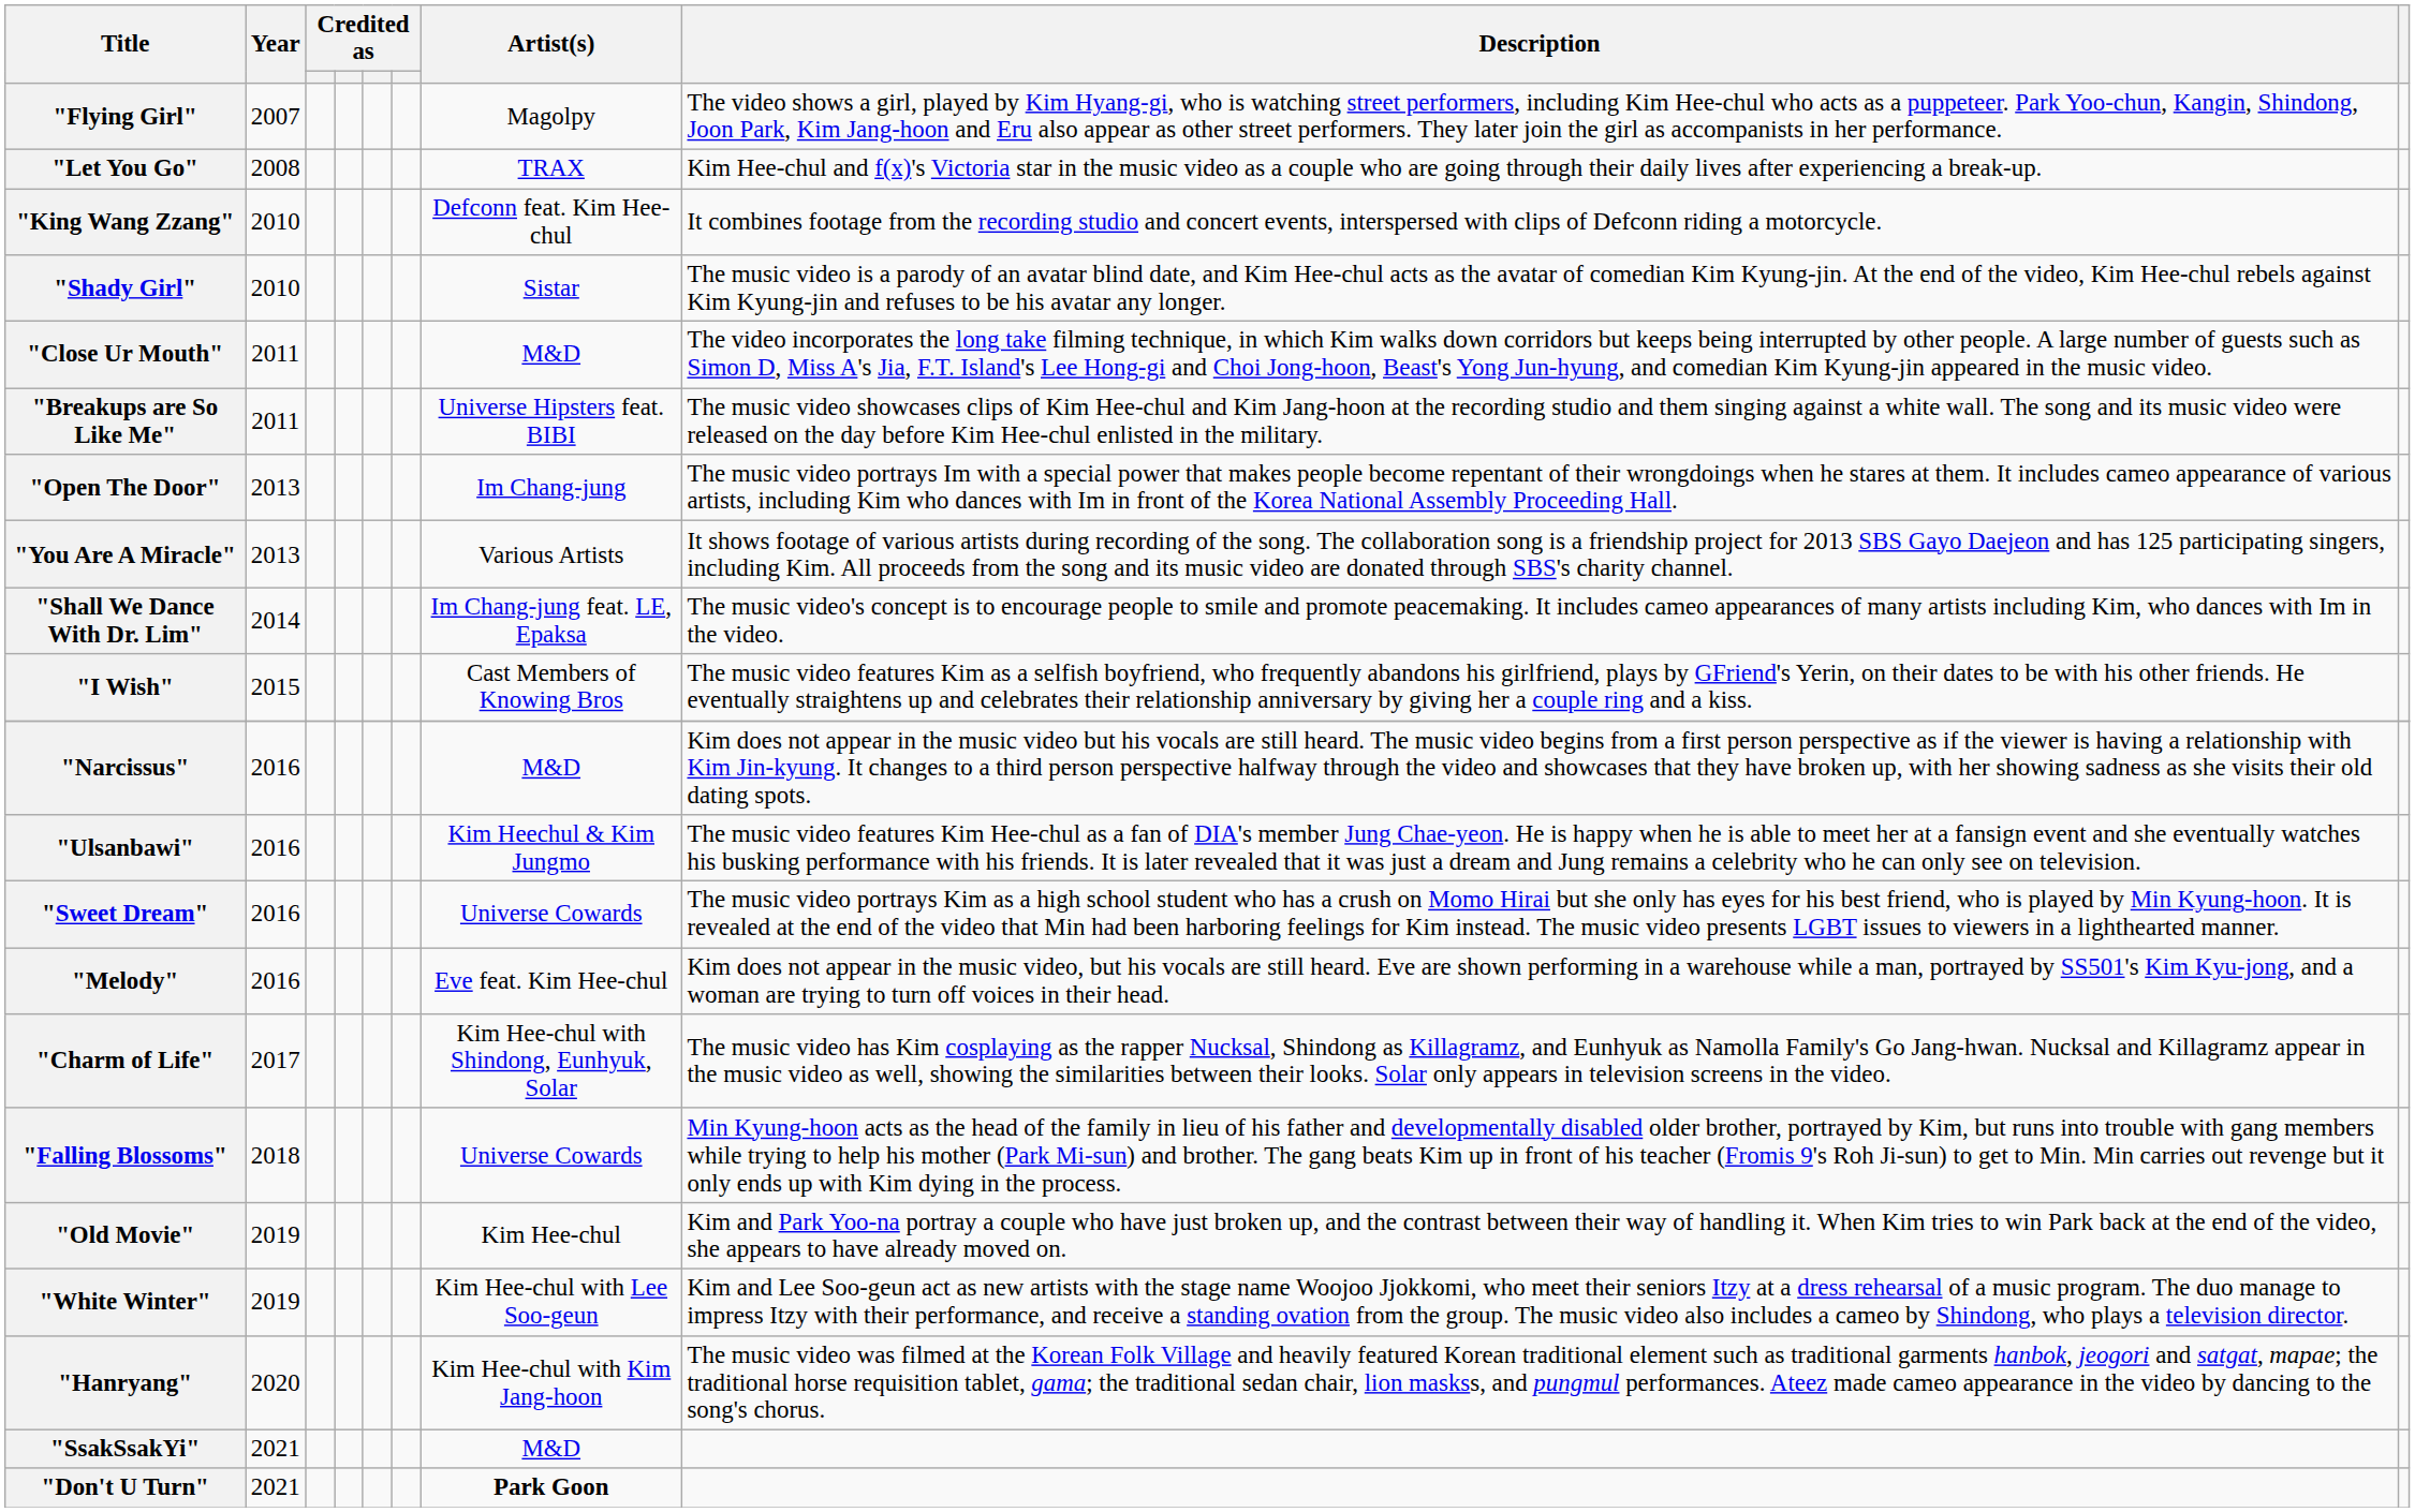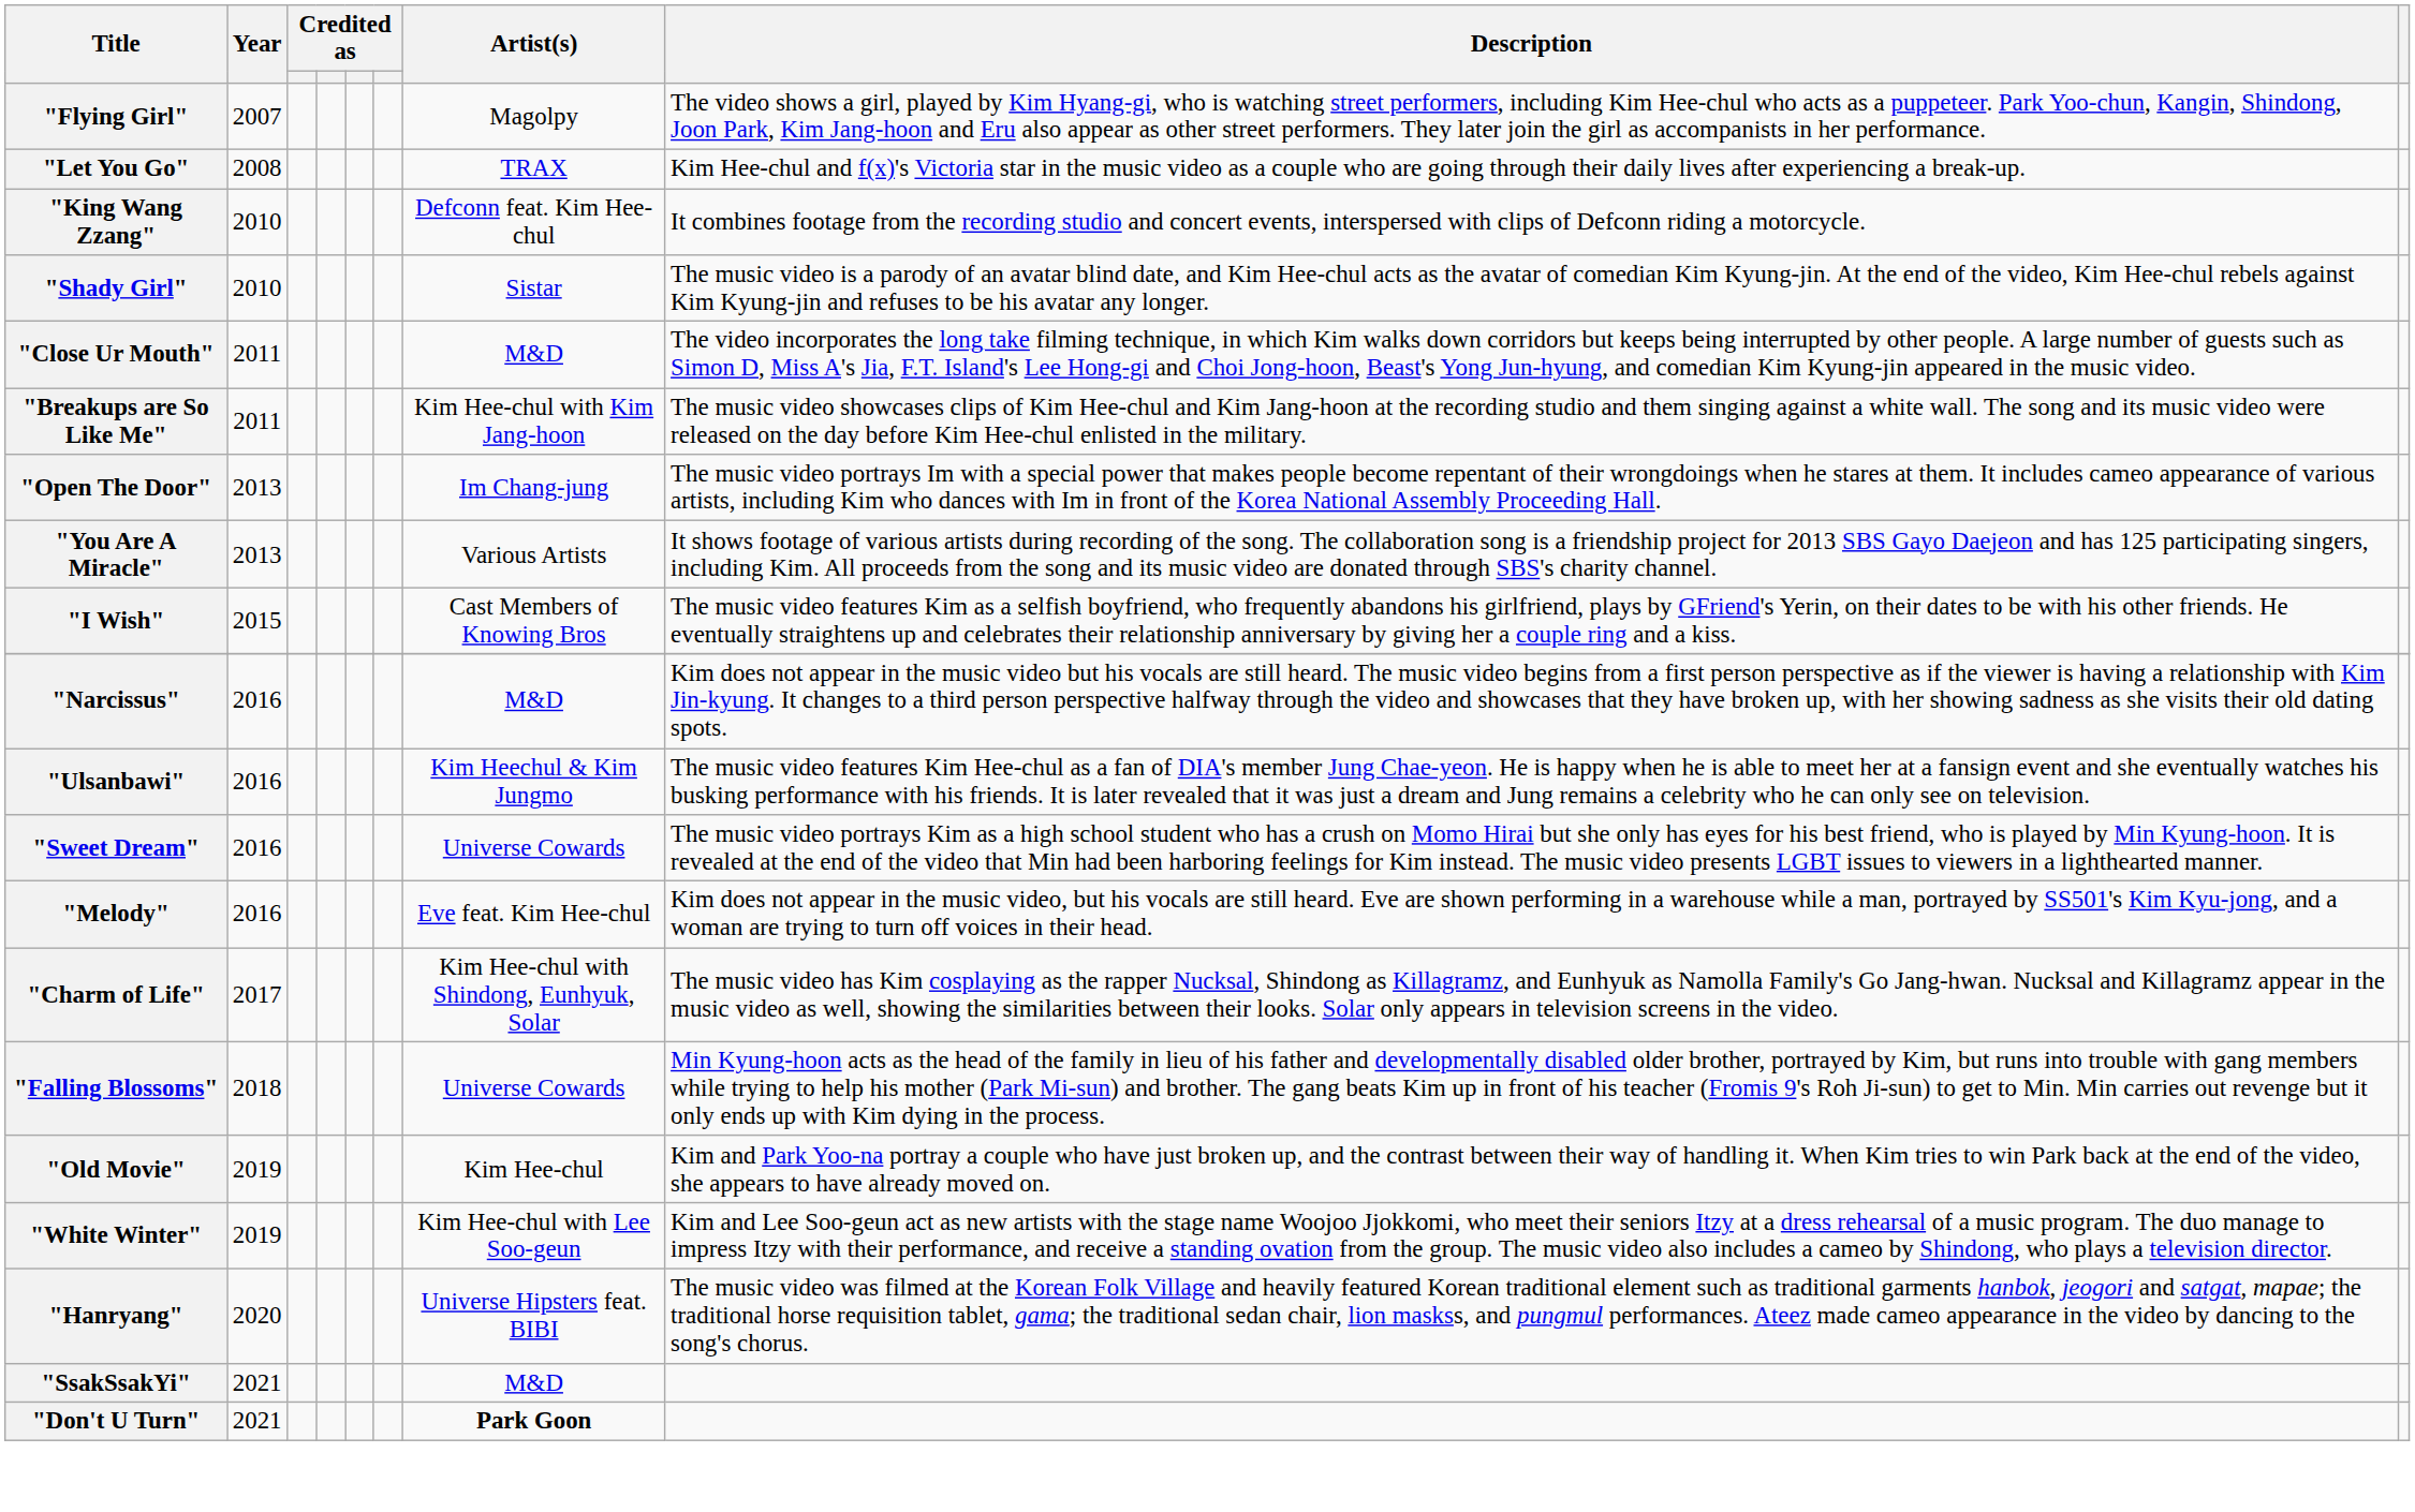 <table class="wikitable sortable plainrowheaders" style="text-align: center;">
 <tr>
 <th scope="col" rowspan="2">Title</th>
 <th scope="col" rowspan="2">Year</th>
 <th scope="col" colspan="4">Credited as</th>
 <th scope="col" rowspan="2">Artist(s)</th>
 <th scope="col" class="unsortable" rowspan="2">Description</th>
 <th scope="col" class="unsortable" rowspan="2"></th>
 </tr>
 <tr>
 <th scope="col"></th>
 <th scope="col"></th>
 <th scope="col"></th>
 <th scope="col"></th>
 </tr>
 <tr>
 <th scope="row">"Flying Girl"</th>
 <td>2007</td>
 <td></td>
 <td></td>
 <td></td>
 <td></td>
 <td>Magolpy</td>
 <td style="text-align:left;">The video shows a girl, played by <a href='#'>Kim Hyang-gi</a>, who is watching <a href='#'>street performers</a>, including Kim Hee-chul who acts as a <a href='#'>puppeteer</a>. <a href='#'>Park Yoo-chun</a>, <a href='#'>Kangin</a>, <a href='#'>Shindong</a>, <a href='#'>Joon Park</a>, <a href='#'>Kim Jang-hoon</a> and <a href='#'>Eru</a> also appear as other street performers. They later join the girl as accompanists in her performance.</td>
 <td style="text-align:center;"></td>
 </tr>
 <tr>
 <th scope="row">"Let You Go"</th>
 <td>2008</td>
 <td></td>
 <td></td>
 <td></td>
 <td></td>
 <td><a href='#'>TRAX</a></td>
 <td style="text-align:left;">Kim Hee-chul and <a href='#'>f(x)</a>'s <a href='#'>Victoria</a> star in the music video as a couple who are going through their daily lives after experiencing a break-up.</td>
 <td style="text-align:center;"></td>
 </tr>
 <tr>
 <th scope="row">"King Wang Zzang"</th>
 <td>2010</td>
 <td></td>
 <td></td>
 <td></td>
 <td></td>
 <td><a href='#'>Defconn</a> feat. Kim Hee-chul</td>
 <td style="text-align:left;">It combines footage from the <a href='#'>recording studio</a> and concert events, interspersed with clips of Defconn riding a motorcycle.</td>
 <td style="text-align:center;"></td>
 </tr>
 <tr>
 <th scope="row">"<a href='#'>Shady Girl</a>"</th>
 <td>2010</td>
 <td></td>
 <td></td>
 <td></td>
 <td></td>
 <td><a href='#'>Sistar</a></td>
 <td style="text-align:left;">The music video is a parody of an avatar blind date, and Kim Hee-chul acts as the avatar of comedian Kim Kyung-jin. At the end of the video, Kim Hee-chul rebels against Kim Kyung-jin and refuses to be his avatar any longer.</td>
 <td style="text-align:center;"></td>
 </tr>
 <tr>
 <th scope="row">"Close Ur Mouth"</th>
 <td>2011</td>
 <td></td>
 <td></td>
 <td></td>
 <td></td>
 <td><a href='#'>M&D</a></td>
 <td style="text-align:left;">The video incorporates the <a href='#'>long take</a> filming technique, in which Kim walks down corridors but keeps being interrupted by other people. A large number of guests such as <a href='#'>Simon D</a>, <a href='#'>Miss A</a>'s <a href='#'>Jia</a>, <a href='#'>F.T. Island</a>'s <a href='#'>Lee Hong-gi</a> and <a href='#'>Choi Jong-hoon</a>, <a href='#'>Beast</a>'s <a href='#'>Yong Jun-hyung</a>, and comedian Kim Kyung-jin appeared in the music video.</td>
 <td style="text-align:center;"></td>
 </tr>
 <tr>
 <th scope="row">"Breakups are So Like Me"</th>
 <td>2011</td>
 <td></td>
 <td></td>
 <td></td>
 <td></td>
-<td><a href='#'>Universe Hipsters</a> feat. <a href='#'>BIBI</a></td>
+<td>Kim Hee-chul with <a href='#'>Kim Jang-hoon</a></td>
 <td style="text-align:left;">The music video showcases clips of Kim Hee-chul and Kim Jang-hoon at the recording studio and them singing against a white wall. The song and its music video were released on the day before Kim Hee-chul enlisted in the military.</td>
 <td style="text-align:center;"></td>
 </tr>
 <tr>
 <th scope="row">"Open The Door"</th>
 <td>2013</td>
 <td></td>
 <td></td>
 <td></td>
 <td></td>
 <td><a href='#'>Im Chang-jung</a></td>
 <td style="text-align:left;">The music video portrays Im with a special power that makes people become repentant of their wrongdoings when he stares at them. It includes cameo appearance of various artists, including Kim who dances with Im in front of the <a href='#'>Korea National Assembly Proceeding Hall</a>.</td>
 <td style="text-align:center;"></td>
 </tr>
 <tr>
 <th scope="row">"You Are A Miracle"</th>
 <td>2013</td>
 <td></td>
 <td></td>
 <td></td>
 <td></td>
 <td>Various Artists</td>
 <td style="text-align:left;">It shows footage of various artists during recording of the song. The collaboration song is a friendship project for 2013 <a href='#'>SBS Gayo Daejeon</a> and has 125 participating singers, including Kim. All proceeds from the song and its music video are donated through <a href='#'>SBS</a>'s charity channel.</td>
-<td style="text-align:center;"></td>
-</tr>
-<tr>
-<th scope="row">"Shall We Dance With Dr. Lim"</th>
-<td>2014</td>
-<td></td>
-<td></td>
-<td></td>
-<td></td>
-<td><a href='#'>Im Chang-jung</a> feat. <a href='#'>LE</a>, <a href='#'>Epaksa</a></td>
-<td style="text-align:left;">The music video's concept is to encourage people to smile and promote peacemaking. It includes cameo appearances of many artists including Kim, who dances with Im in the video.</td>
 <td style="text-align:center;"></td>
 </tr>
 <tr>
 <th scope="row">"I Wish"</th>
 <td>2015</td>
 <td></td>
 <td></td>
 <td></td>
 <td></td>
 <td>Cast Members of <a href='#'>Knowing Bros</a></td>
 <td style="text-align:left;">The music video features Kim as a selfish boyfriend, who frequently abandons his girlfriend, plays by <a href='#'>GFriend</a>'s Yerin, on their dates to be with his other friends. He eventually straightens up and celebrates their relationship anniversary by giving her a <a href='#'>couple ring</a> and a kiss.</td>
 <td style="text-align:center;"></td>
 </tr>
 <tr>
 </tr>
 <tr>
 <th scope="row">"Narcissus"</th>
 <td>2016</td>
 <td></td>
 <td></td>
 <td></td>
 <td></td>
 <td><a href='#'>M&D</a></td>
 <td style="text-align:left;">Kim does not appear in the music video but his vocals are still heard. The music video begins from a first person perspective as if the viewer is having a relationship with <a href='#'>Kim Jin-kyung</a>. It changes to a third person perspective halfway through the video and showcases that they have broken up, with her showing sadness as she visits their old dating spots.</td>
 <td style="text-align:center;"></td>
 </tr>
 <tr>
 <th scope="row">"Ulsanbawi"</th>
 <td>2016</td>
 <td></td>
 <td></td>
 <td></td>
 <td></td>
 <td><a href='#'>Kim Heechul & Kim Jungmo</a></td>
 <td style="text-align:left;">The music video features Kim Hee-chul as a fan of <a href='#'>DIA</a>'s member <a href='#'>Jung Chae-yeon</a>. He is happy when he is able to meet her at a fansign event and she eventually watches his busking performance with his friends. It is later revealed that it was just a dream and Jung remains a celebrity who he can only see on television.</td>
 <td style="text-align:center;"></td>
 </tr>
 <tr>
 <th scope="row">"<a href='#'>Sweet Dream</a>"</th>
 <td>2016</td>
 <td></td>
 <td></td>
 <td></td>
 <td></td>
 <td><a href='#'>Universe Cowards</a></td>
 <td style="text-align:left;">The music video portrays Kim as a high school student who has a crush on <a href='#'>Momo Hirai</a> but she only has eyes for his best friend, who is played by <a href='#'>Min Kyung-hoon</a>. It is revealed at the end of the video that Min had been harboring feelings for Kim instead. The music video presents <a href='#'>LGBT</a> issues to viewers in a lighthearted manner.</td>
 <td style="text-align:center;"></td>
 </tr>
 <tr>
 <th scope="row">"Melody"</th>
 <td>2016</td>
 <td></td>
 <td></td>
 <td></td>
 <td></td>
 <td><a href='#'>Eve</a> feat. Kim Hee-chul</td>
 <td style="text-align:left;">Kim does not appear in the music video, but his vocals are still heard. Eve are shown performing in a warehouse while a man, portrayed by <a href='#'>SS501</a>'s <a href='#'>Kim Kyu-jong</a>, and a woman are trying to turn off voices in their head.</td>
 <td style="text-align:center;"></td>
 </tr>
 <tr>
 <th scope="row">"Charm of Life"</th>
 <td>2017</td>
 <td></td>
 <td></td>
 <td></td>
 <td></td>
 <td>Kim Hee-chul with <a href='#'>Shindong</a>, <a href='#'>Eunhyuk</a>, <a href='#'>Solar</a></td>
 <td style="text-align:left;">The music video has Kim <a href='#'>cosplaying</a> as the rapper <a href='#'>Nucksal</a>, Shindong as <a href='#'>Killagramz</a>, and Eunhyuk as Namolla Family's Go Jang-hwan. Nucksal and Killagramz appear in the music video as well, showing the similarities between their looks. <a href='#'>Solar</a> only appears in television screens in the video.</td>
 <td style="text-align:center;"></td>
 </tr>
 <tr>
 <th scope="row">"<a href='#'>Falling Blossoms</a>"</th>
 <td>2018</td>
 <td></td>
 <td></td>
 <td></td>
 <td></td>
 <td><a href='#'>Universe Cowards</a></td>
 <td style="text-align:left;"><a href='#'>Min Kyung-hoon</a> acts as the head of the family in lieu of his father and <a href='#'>developmentally disabled</a> older brother, portrayed by Kim, but runs into trouble with gang members while trying to help his mother (<a href='#'>Park Mi-sun</a>) and brother. The gang beats Kim up in front of his teacher (<a href='#'>Fromis 9</a>'s Roh Ji-sun) to get to Min. Min carries out revenge but it only ends up with Kim dying in the process.</td>
 <td style="text-align:center;"></td>
 </tr>
 <tr>
 <th scope="row">"Old Movie"</th>
 <td>2019</td>
 <td></td>
 <td></td>
 <td></td>
 <td></td>
 <td>Kim Hee-chul</td>
 <td style="text-align:left;">Kim and <a href='#'>Park Yoo-na</a> portray a couple who have just broken up, and the contrast between their way of handling it. When Kim tries to win Park back at the end of the video, she appears to have already moved on.</td>
 <td style="text-align:center;"></td>
 </tr>
 <tr>
 <th scope="row">"White Winter"</th>
 <td>2019</td>
 <td></td>
 <td></td>
 <td></td>
 <td></td>
 <td>Kim Hee-chul with <a href='#'>Lee Soo-geun</a></td>
 <td style="text-align:left;">Kim and Lee Soo-geun act as new artists with the stage name Woojoo Jjokkomi, who meet their seniors <a href='#'>Itzy</a> at a <a href='#'>dress rehearsal</a> of a music program. The duo manage to impress Itzy with their performance, and receive a <a href='#'>standing ovation</a> from the group. The music video also includes a cameo by <a href='#'>Shindong</a>, who plays a <a href='#'>television director</a>.</td>
 <td style="text-align:center;"></td>
 </tr>
 <tr>
 <th scope="row">"Hanryang"</th>
 <td>2020</td>
 <td></td>
 <td></td>
 <td></td>
 <td></td>
-<td>Kim Hee-chul with <a href='#'>Kim Jang-hoon</a></td>
+<td><a href='#'>Universe Hipsters</a> feat. <a href='#'>BIBI</a></td>
 <td style="text-align:left;">The music video was filmed at the <a href='#'>Korean Folk Village</a> and heavily featured Korean traditional element such as traditional garments <em><a href='#'>hanbok</a></em>, <em><a href='#'>jeogori</a></em> and <em><a href='#'>satgat</a></em>, <em>mapae</em>; the traditional horse requisition tablet, <em><a href='#'>gama</a></em>; the traditional sedan chair, <a href='#'>lion masks</a>s, and <em><a href='#'>pungmul</a></em> performances. <a href='#'>Ateez</a> made cameo appearance in the video by dancing to the song's chorus.</td>
 <td style="text-align:center;"></td>
 </tr>
 <tr>
 <th scope="row">"SsakSsakYi"</th>
 <td>2021</td>
 <td></td>
 <td></td>
 <td></td>
 <td></td>
 <td><a href='#'>M&D</a></td>
 <td style="text-align:left;"></td>
 <td style="text-align:center;"></td>
 </tr>
 <tr>
 <th scope="row">"Don't U Turn"</th>
 <td>2021</td>
 <td></td>
 <td></td>
 <td></td>
 <td></td>
 <td><strong>Park Goon</strong></td>
 <td style="text-align:left;"></td>
 <td style="text-align:center;"></td>
 </tr>
 </table>
